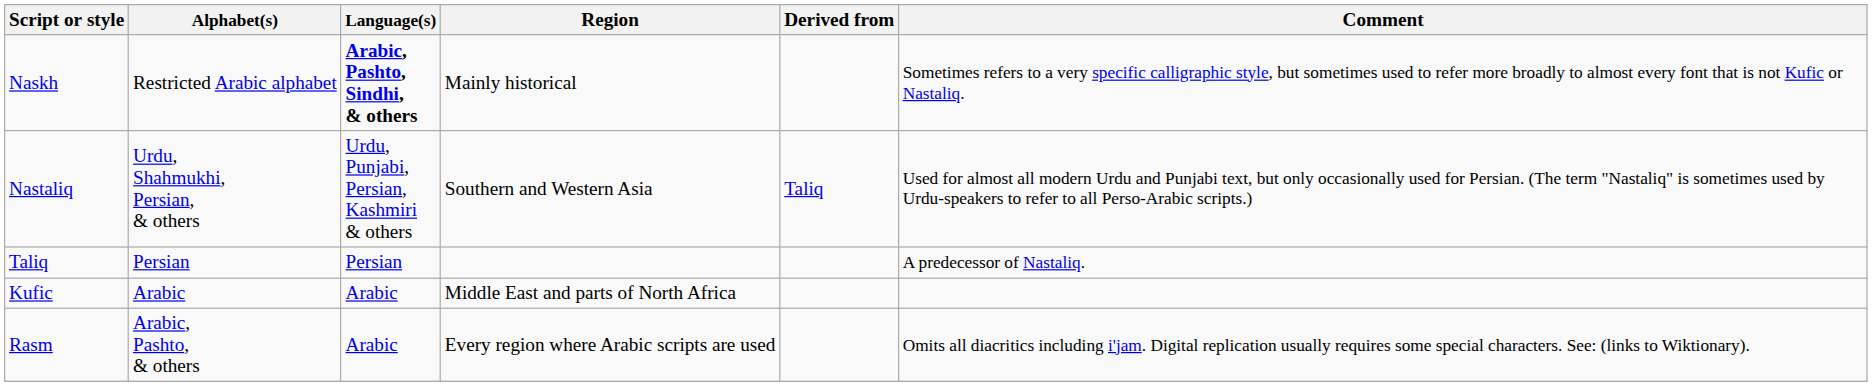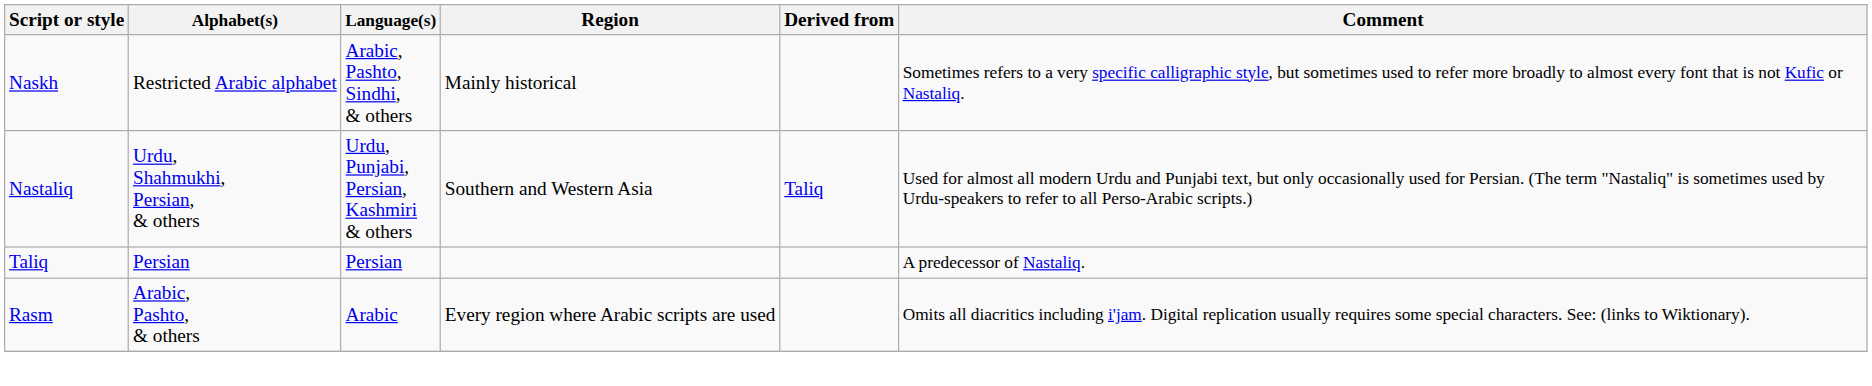 <table class="wikitable sortable">
 <tr>
 <th>Script or style</th>
 <th style="font-size:90%;">Alphabet(s)</th>
 <th style="font-size:90%;">Language(s)</th>
 <th>Region</th>
 <th>Derived from</th>
 <th style="width:50em;">Comment</th>
 </tr>
 <tr>
 <td><a href='#'>Naskh</a></td>
 <td>Restricted <a href='#'>Arabic alphabet</a></td>
-<td><strong><a href='#'>Arabic</a>, <br> <a href='#'>Pashto</a>, <br> <a href='#'>Sindhi</a>, <br> & others</strong></td>
+<td><a href='#'>Arabic</a>, <br> <a href='#'>Pashto</a>, <br> <a href='#'>Sindhi</a>, <br> & others</td>
 <td style="white-space:nowrap;">Mainly historical</td>
 <td></td>
 <td style="font-size:90%;">Sometimes refers to a very <a href='#'>specific calligraphic style</a>, but sometimes used to refer more broadly to almost every font that is not <a href='#'>Kufic</a> or <a href='#'>Nastaliq</a>.</td>
 </tr>
 <tr>
 <td><a href='#'>Nastaliq</a></td>
 <td><a href='#'>Urdu</a>, <br> <a href='#'>Shahmukhi</a>, <br> <a href='#'>Persian</a>, <br> & others</td>
 <td><a href='#'>Urdu</a>, <br> <a href='#'>Punjabi</a>, <br> <a href='#'>Persian</a>, <br> <a href='#'>Kashmiri</a> <br> & others</td>
 <td>Southern and Western Asia</td>
 <td><a href='#'>Taliq</a></td>
 <td style="font-size:90%;">Used for almost all modern Urdu and Punjabi text, but only occasionally used for Persian. (The term "Nastaliq" is sometimes used by Urdu-speakers to refer to all Perso-Arabic scripts.)</td>
 </tr>
 <tr>
 <td><a href='#'>Taliq</a></td>
 <td><a href='#'>Persian</a></td>
 <td><a href='#'>Persian</a></td>
 <td></td>
 <td></td>
 <td style="font-size:90%;">A predecessor of <a href='#'>Nastaliq</a>.</td>
 </tr>
 <tr>
-<td><a href='#'>Kufic</a></td>
-<td><a href='#'>Arabic</a></td>
-<td><a href='#'>Arabic</a></td>
-<td>Middle East and parts of North Africa</td>
-<td></td>
-<td style="font-size:90%;"></td>
-</tr>
-<tr>
 <td><a href='#'>Rasm</a></td>
 <td><a href='#'>Arabic</a>, <br> <a href='#'>Pashto</a>, <br> & others</td>
 <td><a href='#'>Arabic</a></td>
 <td>Every region where Arabic scripts are used</td>
 <td></td>
 <td style="font-size:90%;">Omits all diacritics including <a href='#'>i'jam</a>. Digital replication usually requires some special characters. See:  (links to Wiktionary).</td>
 </tr>
 <tr>
 </tr>
 </table>
